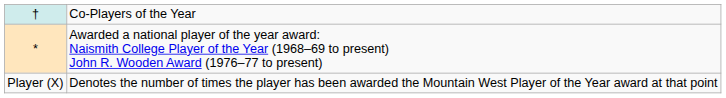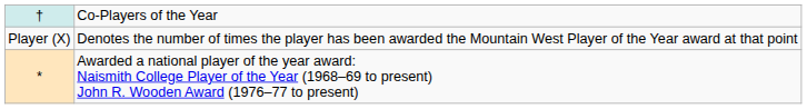 <table class="wikitable">
 <tr>
 <td style="background-color:#CFECEC;" align="center">†</td>
 <td>Co-Players of the Year</td>
 </tr>
 <tr>
+<td>Player (X)</td>
+<td>Denotes the number of times the player has been awarded the Mountain West Player of the Year award at that point</td>
+</tr>
+<tr>
 <td style="background-color:#FFE6BD;" align="center">*</td>
 <td>Awarded a national player of the year award:<br><a href='#'>Naismith College Player of the Year</a> (1968–69 to present)<br> <a href='#'>John R. Wooden Award</a> (1976–77 to present)</td>
 </tr>
-<tr>
-<td>Player (X)</td>
-<td>Denotes the number of times the player has been awarded the Mountain West Player of the Year award at that point</td>
-</tr>
 </table>
